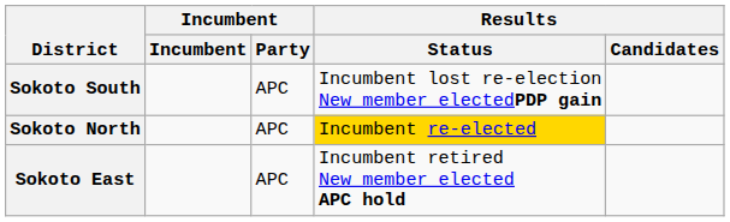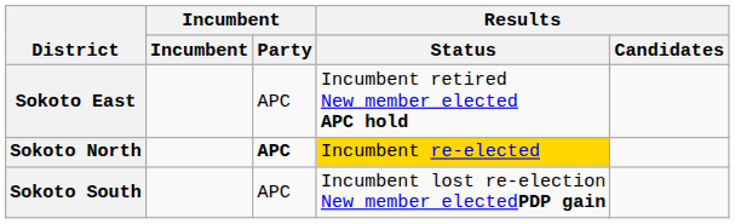 <table class="wikitable sortable">
 <tr valign=bottom>
 <th rowspan=2>District</th>
 <th colspan=2>Incumbent</th>
 <th colspan=2>Results</th>
 </tr>
 <tr valign=bottom>
 <th>Incumbent</th>
 <th>Party</th>
 <th>Status</th>
 <th>Candidates</th>
 </tr>
 <tr>
+<th>Sokoto East</th>
+<td></td>
+<td>APC</td>
+<td>Incumbent retired<br><a href='#'>New member elected</a><br><strong>APC hold</strong></td>
+<td nowrap></td>
+</tr>
+<tr>
+<th>Sokoto North</th>
+<td></td>
+<td><strong>APC</strong></td>
+<td style="background: gold;">Incumbent <a href='#'>re-elected</a></td>
+<td nowrap></td>
+</tr>
+<tr>
 <th>Sokoto South</th>
 <td></td>
 <td>APC</td>
 <td>Incumbent lost re-election<br><a href='#'>New member elected</a><strong>PDP gain</strong></td>
 <td nowrap></td>
 </tr>
-<tr>
-<th>Sokoto North</th>
-<td></td>
-<td>APC</td>
-<td style="background: gold;">Incumbent <a href='#'>re-elected</a></td>
-<td nowrap></td>
-</tr>
-<tr>
-<th>Sokoto East</th>
-<td></td>
-<td>APC</td>
-<td>Incumbent retired<br><a href='#'>New member elected</a><br><strong>APC hold</strong></td>
-<td nowrap></td>
-</tr>
 </table>
